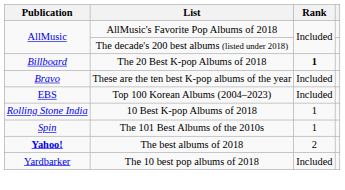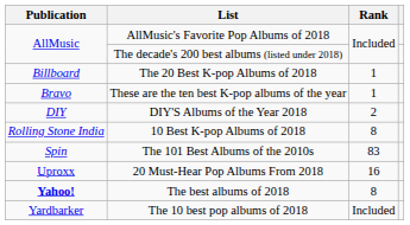 <table class="wikitable plainrowheaders sortable" style="text-align:center">
 <tr>
 <th>Publication</th>
 <th>List</th>
 <th>Rank</th>
 <th class="unsortable"></th>
 </tr>
 <tr>
 <td rowspan="2" align="center"><a href='#'>AllMusic</a></td>
 <td align="center">AllMusic's Favorite Pop Albums of 2018</td>
 <td rowspan="2" align="center">Included</td>
 <td></td>
 </tr>
 <tr>
 <td>The decade's 200 best albums <small>(listed under 2018)</small></td>
 <td></td>
 </tr>
 <tr>
 <td align="center"><em><a href='#'>Billboard</a></em></td>
 <td align="center">The 20 Best K-pop Albums of 2018</td>
-<td align="center"><strong>1</strong></td>
+<td align="center">1</td>
 <td align="center"></td>
 </tr>
 <tr>
 <td align="center"><em><a href='#'>Bravo</a></em></td>
 <td align="center">These are the ten best K-pop albums of the year</td>
-<td align="center">Included</td>
+<td align="center">1</td>
 <td align="center"></td>
 </tr>
 <tr>
-<td><a href='#'>EBS</a></td>
-<td>Top 100 Korean Albums (2004–2023)</td>
-<td>Included</td>
-<td></td>
+<td align="center"><em><a href='#'>DIY</a></em></td>
+<td align="center">DIY'S Albums of the Year 2018</td>
+<td align="center">2</td>
+<td align="center"></td>
 </tr>
 <tr>
 <td align="center"><em><a href='#'>Rolling Stone India</a></em></td>
 <td align="center">10 Best K-pop Albums of 2018</td>
-<td align="center">1</td>
+<td align="center">8</td>
 <td align="center"></td>
 </tr>
 <tr>
 <td><em><a href='#'>Spin</a></em></td>
 <td>The 101 Best Albums of the 2010s</td>
-<td align="center">1</td>
+<td>83</td>
 <td></td>
+</tr>
+<tr>
+<td align="center"><a href='#'>Uproxx</a></td>
+<td align="center">20 Must-Hear Pop Albums From 2018</td>
+<td align="center">16</td>
+<td align="center"></td>
 </tr>
 <tr>
 <td align="center"><strong><a href='#'>Yahoo!</a></strong></td>
 <td align="center">The best albums of 2018</td>
-<td align="center">2</td>
+<td align="center">8</td>
 <td align="center"></td>
 </tr>
 <tr>
 <td align="center"><a href='#'>Yardbarker</a></td>
 <td align="center">The 10 best pop albums of 2018</td>
 <td align="center">Included</td>
 <td></td>
 </tr>
 </table>
